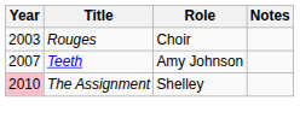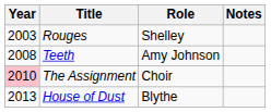 <table class="wikitable">
 <tr>
 <th>Year</th>
 <th>Title</th>
 <th>Role</th>
 <th>Notes</th>
 </tr>
 <tr>
 <td>2003</td>
 <td><em>Rouges</em></td>
-<td>Choir</td>
+<td>Shelley</td>
 <td></td>
 </tr>
 <tr>
-<td>2007</td>
+<td>2008</td>
 <td><em><a href='#'>Teeth</a></em></td>
 <td>Amy Johnson</td>
 <td></td>
 </tr>
 <tr>
 <td style="background: pink;">2010</td>
 <td><em>The Assignment</em></td>
-<td>Shelley</td>
+<td>Choir</td>
+<td></td>
+</tr>
+<tr>
+<td>2013</td>
+<td><em><a href='#'>House of Dust</a></em></td>
+<td>Blythe</td>
 <td></td>
 </tr>
 </table>
